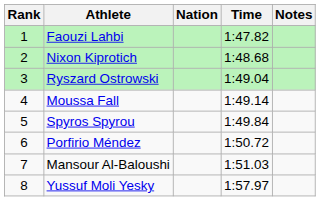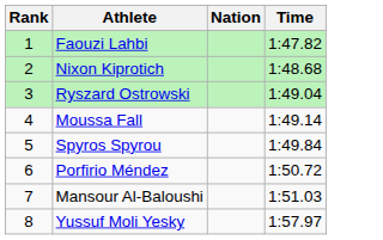 <table class="wikitable sortable" style="text-align:center">
 <tr>
 <th>Rank</th>
 <th>Athlete</th>
 <th>Nation</th>
 <th>Time</th>
-<th>Notes</th>
 </tr>
 <tr style="background:#bbf3bb;">
 <td>1</td>
 <td align=left><a href='#'>Faouzi Lahbi</a></td>
 <td align=left></td>
 <td>1:47.82</td>
-<td></td>
 </tr>
 <tr style="background:#bbf3bb;">
 <td>2</td>
 <td align=left><a href='#'>Nixon Kiprotich</a></td>
 <td align=left></td>
 <td>1:48.68</td>
-<td></td>
 </tr>
 <tr style="background:#bbf3bb;">
 <td>3</td>
 <td align=left><a href='#'>Ryszard Ostrowski</a></td>
 <td align=left></td>
 <td>1:49.04</td>
-<td></td>
 </tr>
 <tr>
 <td>4</td>
 <td align=left><a href='#'>Moussa Fall</a></td>
 <td align=left></td>
 <td>1:49.14</td>
-<td></td>
 </tr>
 <tr>
 <td>5</td>
 <td align=left><a href='#'>Spyros Spyrou</a></td>
 <td align=left></td>
 <td>1:49.84</td>
-<td></td>
 </tr>
 <tr>
 <td>6</td>
 <td align=left><a href='#'>Porfirio Méndez</a></td>
 <td align=left></td>
 <td>1:50.72</td>
-<td></td>
 </tr>
 <tr>
 <td>7</td>
 <td align=left>Mansour Al-Baloushi</td>
 <td align=left></td>
 <td>1:51.03</td>
-<td></td>
 </tr>
 <tr>
 <td>8</td>
 <td align=left><a href='#'>Yussuf Moli Yesky</a></td>
 <td align=left></td>
 <td>1:57.97</td>
-<td></td>
 </tr>
 </table>
